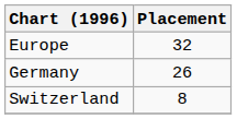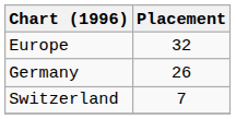 <table class="wikitable sortable">
 <tr>
 <th align="center">Chart (1996)</th>
 <th align="center">Placement</th>
 </tr>
 <tr>
 <td scope="left">Europe</td>
 <td align="center">32</td>
 </tr>
 <tr>
 <td align="left">Germany</td>
 <td align="center">26</td>
 </tr>
 <tr>
 <td scope="left">Switzerland</td>
-<td align="center">8</td>
+<td align="center">7</td>
 </tr>
 <tr>
 </tr>
 </table>
